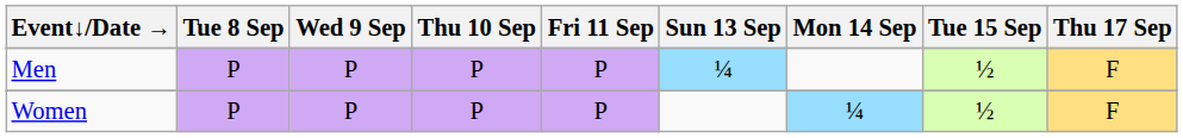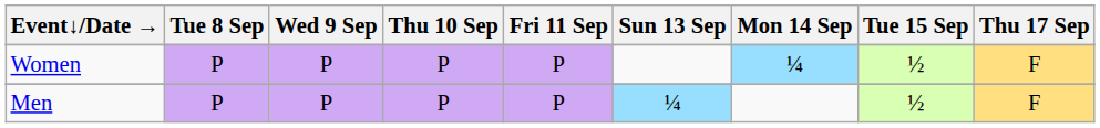 <table class="wikitable" style="margin:0.5em auto; font-size:90%; line-height:1.25em;">
 <tr style="text-align:center;">
 <th>Event↓/Date →</th>
 <th>Tue 8 Sep</th>
 <th>Wed 9 Sep</th>
 <th>Thu 10 Sep</th>
 <th>Fri 11 Sep</th>
 <th>Sun 13 Sep</th>
 <th>Mon 14 Sep</th>
 <th>Tue 15 Sep</th>
 <th>Thu 17 Sep</th>
 </tr>
 <tr>
 </tr>
 <tr style="text-align:center;">
+<td style="text-align:left;"><a href='#'>Women</a></td>
+<td style="background-color:#D0A9F5;">P</td>
+<td style="background-color:#D0A9F5;">P</td>
+<td style="background-color:#D0A9F5;">P</td>
+<td style="background-color:#D0A9F5;">P</td>
+<td></td>
+<td style="background-color:#97DEFF;">¼</td>
+<td style="background-color:#D9FFB2;">½</td>
+<td style="background-color:#FFDF80;">F</td>
+</tr>
+<tr>
+</tr>
+<tr style="text-align:center;">
 <td style="text-align:left;"><a href='#'>Men</a></td>
 <td style="background-color:#D0A9F5;">P</td>
 <td style="background-color:#D0A9F5;">P</td>
 <td style="background-color:#D0A9F5;">P</td>
 <td style="background-color:#D0A9F5;">P</td>
 <td style="background-color:#97DEFF;">¼</td>
 <td></td>
 <td style="background-color:#D9FFB2;">½</td>
 <td style="background-color:#FFDF80;">F</td>
 </tr>
-<tr>
-</tr>
-<tr style="text-align:center;">
-<td style="text-align:left;"><a href='#'>Women</a></td>
-<td style="background-color:#D0A9F5;">P</td>
-<td style="background-color:#D0A9F5;">P</td>
-<td style="background-color:#D0A9F5;">P</td>
-<td style="background-color:#D0A9F5;">P</td>
-<td></td>
-<td style="background-color:#97DEFF;">¼</td>
-<td style="background-color:#D9FFB2;">½</td>
-<td style="background-color:#FFDF80;">F</td>
-</tr>
 </table>
